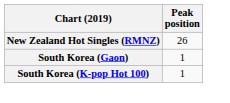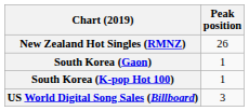 <table class="wikitable sortable plainrowheaders" style="text-align:center">
 <tr>
 <th scope="col">Chart (2019)</th>
 <th scope="col">Peak<br>position</th>
 </tr>
 <tr>
 <th scope="row">New Zealand Hot Singles (<a href='#'>RMNZ</a>)</th>
 <td>26</td>
 </tr>
 <tr>
 <th scope="row">South Korea (<a href='#'>Gaon</a>)</th>
 <td>1</td>
 </tr>
 <tr>
 <th scope="row">South Korea (<a href='#'>K-pop Hot 100</a>)</th>
 <td>1</td>
 </tr>
+<tr>
+<th scope="row">US <a href='#'>World Digital Song Sales</a> (<em><a href='#'>Billboard</a></em>)</th>
+<td>3</td>
+</tr>
 </table>
